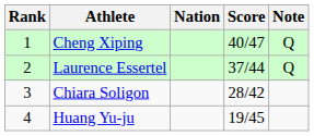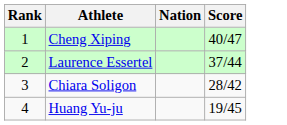 <table class="wikitable sortable" style="text-align:center">
 <tr>
 <th>Rank</th>
 <th>Athlete</th>
 <th>Nation</th>
 <th>Score</th>
-<th>Note</th>
 </tr>
 <tr bgcolor=ccffcc>
 <td>1</td>
 <td align=left><a href='#'>Cheng Xiping</a></td>
 <td align=left></td>
 <td>40/47</td>
-<td>Q</td>
 </tr>
 <tr bgcolor=ccffcc>
 <td>2</td>
 <td align=left><a href='#'>Laurence Essertel</a></td>
 <td align=left></td>
 <td>37/44</td>
-<td>Q</td>
 </tr>
 <tr>
 <td>3</td>
 <td align=left><a href='#'>Chiara Soligon</a></td>
 <td align=left></td>
 <td>28/42</td>
-<td></td>
 </tr>
 <tr>
 <td>4</td>
 <td align=left><a href='#'>Huang Yu-ju</a></td>
 <td align=left></td>
 <td>19/45</td>
-<td></td>
 </tr>
 </table>
